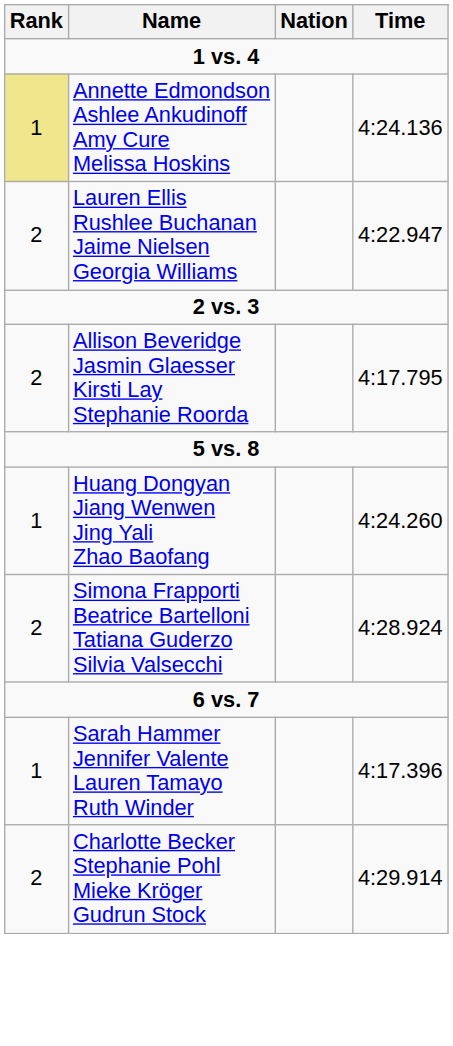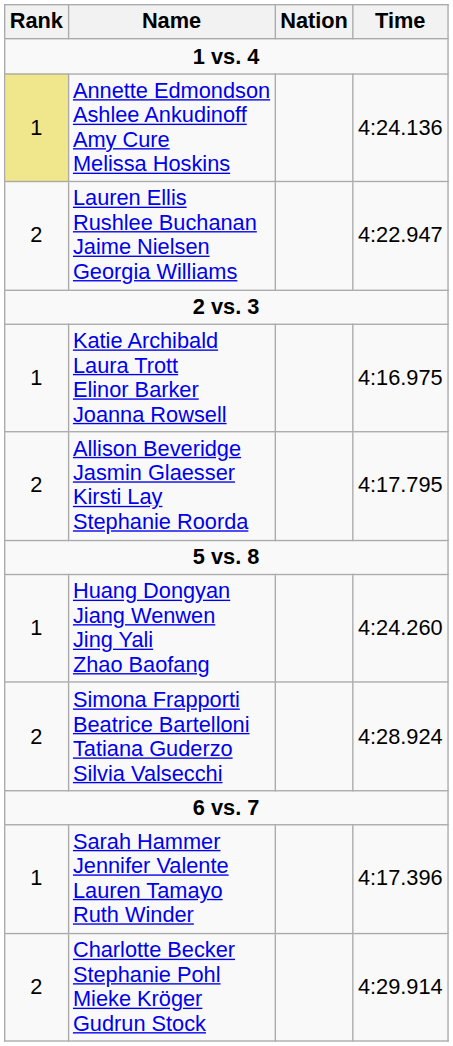 <table class="wikitable" style="text-align:center">
 <tr>
 <th>Rank</th>
 <th>Name</th>
 <th>Nation</th>
 <th>Time</th>
 </tr>
 <tr>
 <td colspan=4><strong>1 vs. 4</strong></td>
 </tr>
 <tr>
 <td style="background: khaki;">1</td>
 <td align=left><a href='#'>Annette Edmondson</a><br><a href='#'>Ashlee Ankudinoff</a><br><a href='#'>Amy Cure</a><br><a href='#'>Melissa Hoskins</a></td>
 <td align=left></td>
 <td>4:24.136</td>
 </tr>
 <tr>
 <td>2</td>
 <td align=left><a href='#'>Lauren Ellis</a><br><a href='#'>Rushlee Buchanan</a><br><a href='#'>Jaime Nielsen</a><br><a href='#'>Georgia Williams</a></td>
 <td align=left></td>
 <td>4:22.947</td>
 </tr>
 <tr>
 <td colspan=4><strong>2 vs. 3</strong></td>
+</tr>
+<tr>
+<td>1</td>
+<td align=left><a href='#'>Katie Archibald</a><br><a href='#'>Laura Trott</a><br><a href='#'>Elinor Barker</a><br><a href='#'>Joanna Rowsell</a></td>
+<td align=left></td>
+<td>4:16.975</td>
 </tr>
 <tr>
 <td>2</td>
 <td align=left><a href='#'>Allison Beveridge</a><br><a href='#'>Jasmin Glaesser</a><br><a href='#'>Kirsti Lay</a><br><a href='#'>Stephanie Roorda</a></td>
 <td align=left></td>
 <td>4:17.795</td>
 </tr>
 <tr>
 <td colspan=4><strong>5 vs. 8</strong></td>
 </tr>
 <tr>
 <td>1</td>
 <td align=left><a href='#'>Huang Dongyan</a><br><a href='#'>Jiang Wenwen</a><br><a href='#'>Jing Yali</a><br><a href='#'>Zhao Baofang</a></td>
 <td align=left></td>
 <td>4:24.260</td>
 </tr>
 <tr>
 <td>2</td>
 <td align=left><a href='#'>Simona Frapporti</a><br><a href='#'>Beatrice Bartelloni</a><br><a href='#'>Tatiana Guderzo</a><br><a href='#'>Silvia Valsecchi</a></td>
 <td align=left></td>
 <td>4:28.924</td>
 </tr>
 <tr>
 <td colspan=4><strong>6 vs. 7</strong></td>
 </tr>
 <tr>
 <td>1</td>
 <td align=left><a href='#'>Sarah Hammer</a><br><a href='#'>Jennifer Valente</a><br><a href='#'>Lauren Tamayo</a><br><a href='#'>Ruth Winder</a></td>
 <td align=left></td>
 <td>4:17.396</td>
 </tr>
 <tr>
 <td>2</td>
 <td align=left><a href='#'>Charlotte Becker</a><br><a href='#'>Stephanie Pohl</a><br><a href='#'>Mieke Kröger</a><br><a href='#'>Gudrun Stock</a></td>
 <td align=left></td>
 <td>4:29.914</td>
 </tr>
 </table>
